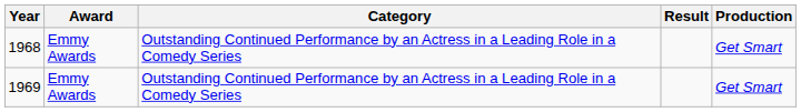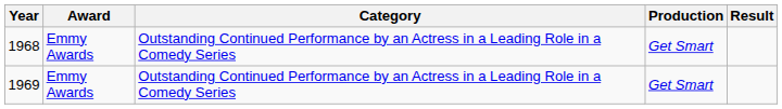 <table class="wikitable sortable">
 <tr>
 <th>Year</th>
 <th>Award</th>
 <th>Category</th>
+<th>Production</th>
 <th>Result</th>
-<th>Production</th>
 </tr>
 <tr>
 <td>1968</td>
 <td><a href='#'>Emmy Awards</a></td>
 <td><a href='#'>Outstanding Continued Performance by an Actress in a Leading Role in a Comedy Series</a></td>
+<td><em><a href='#'>Get Smart</a></em></td>
 <td></td>
-<td><em><a href='#'>Get Smart</a></em></td>
 </tr>
 <tr>
 <td>1969</td>
 <td><a href='#'>Emmy Awards</a></td>
 <td><a href='#'>Outstanding Continued Performance by an Actress in a Leading Role in a Comedy Series</a></td>
+<td><em><a href='#'>Get Smart</a></em></td>
 <td></td>
-<td><em><a href='#'>Get Smart</a></em></td>
 </tr>
 </table>
